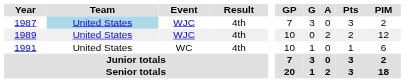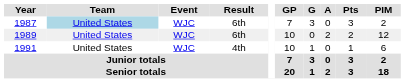 <table border="0" cellpadding="1" cellspacing="0" style="text-align:center; width:40em">
 <tr ALIGN="center" bgcolor="#e0e0e0">
 <th>Year</th>
 <th>Team</th>
 <th>Event</th>
 <th>Result</th>
 <th rowspan="99" bgcolor="#ffffff"> </th>
 <th>GP</th>
 <th>G</th>
 <th>A</th>
 <th>Pts</th>
 <th>PIM</th>
 </tr>
 <tr>
 <td><a href='#'>1987</a></td>
 <td style="background: lightblue;"><a href='#'>United States</a></td>
 <td><a href='#'>WJC</a></td>
-<td>4th</td>
+<td>6th</td>
 <td>7</td>
 <td>3</td>
 <td>0</td>
 <td>3</td>
 <td>2</td>
 </tr>
 <tr bgcolor="#f0f0f0">
 <td><a href='#'>1989</a></td>
 <td><a href='#'>United States</a></td>
 <td><a href='#'>WJC</a></td>
-<td>4th</td>
+<td>6th</td>
 <td>10</td>
 <td>0</td>
 <td>2</td>
 <td>2</td>
 <td>12</td>
 </tr>
 <tr>
 <td><a href='#'>1991</a></td>
 <td>United States</td>
-<td>WC</td>
+<td><a href='#'>WJC</a></td>
 <td>4th</td>
 <td>10</td>
 <td>1</td>
 <td>0</td>
 <td>1</td>
 <td>6</td>
 </tr>
 <tr bgcolor="#e0e0e0">
 <th colspan="4">Junior totals</th>
 <th>7</th>
 <th>3</th>
 <th>0</th>
 <th>3</th>
 <th>2</th>
 </tr>
 <tr bgcolor="#e0e0e0">
 <th colspan="4">Senior totals</th>
 <th>20</th>
 <th>1</th>
 <th>2</th>
 <th>3</th>
 <th>18</th>
 </tr>
 </table>
